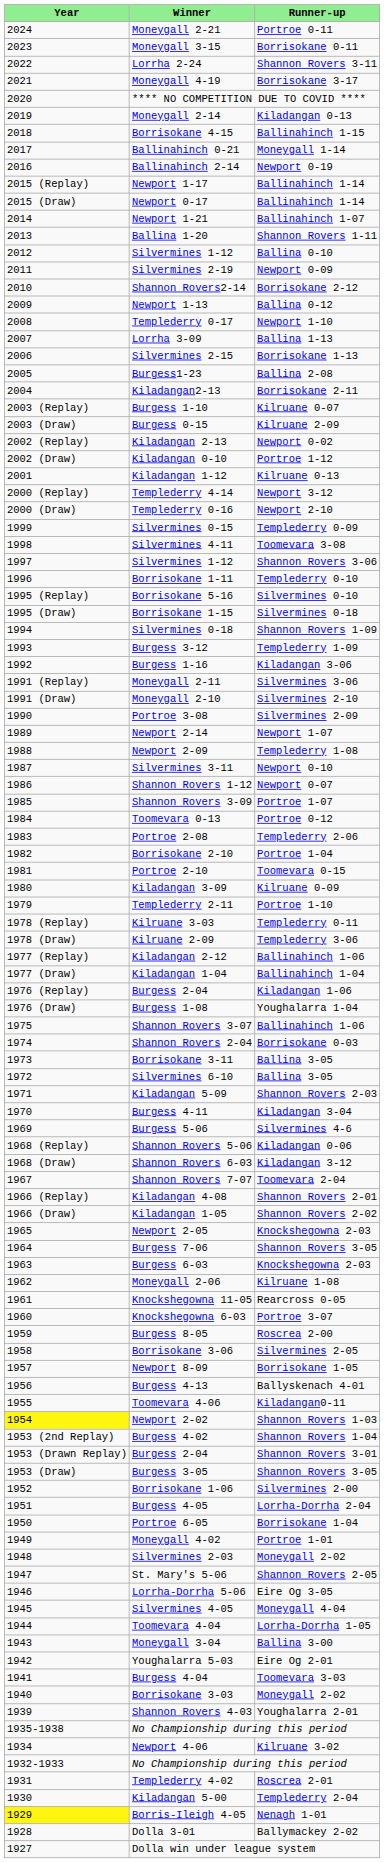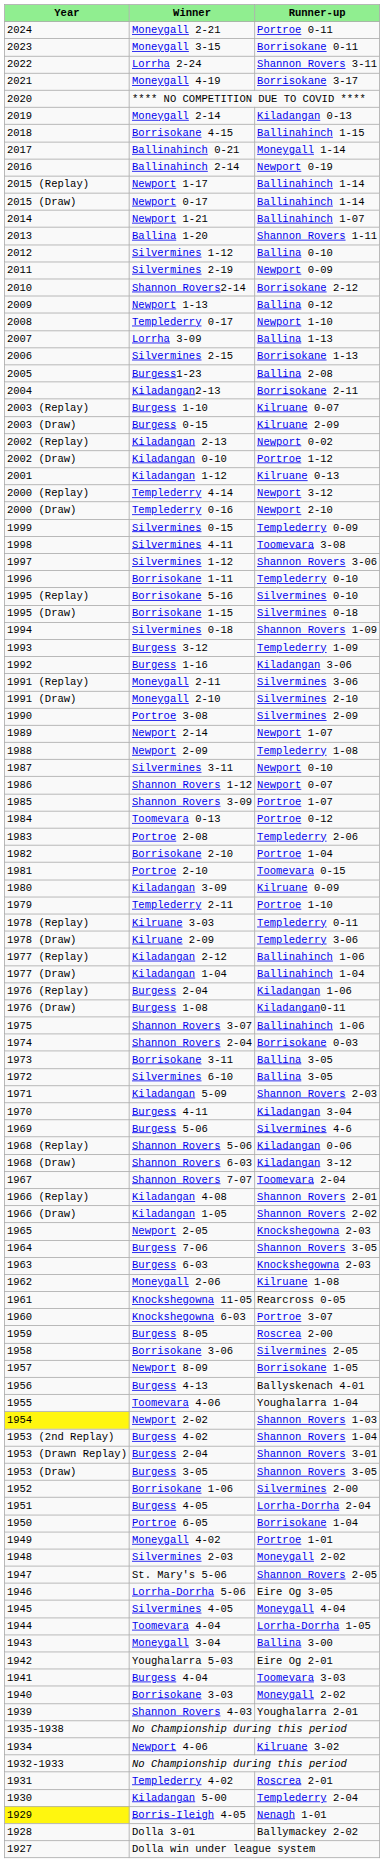 <table class="wikitable">
 <tr>
 <th style="background:lightgreen;"><strong>Year</strong></th>
 <th style="background:lightgreen;"><strong>Winner</strong></th>
 <th style="background:lightgreen;"><strong>Runner-up</strong></th>
 </tr>
 <tr>
 <td>2024</td>
 <td><a href='#'>Moneygall</a> 2-21</td>
 <td><a href='#'>Portroe</a> 0-11</td>
 </tr>
 <tr>
 <td>2023</td>
 <td><a href='#'>Moneygall</a> 3-15</td>
 <td><a href='#'>Borrisokane</a> 0-11</td>
 </tr>
 <tr>
 <td>2022</td>
 <td><a href='#'>Lorrha</a> 2-24</td>
 <td><a href='#'>Shannon Rovers</a> 3-11</td>
 </tr>
 <tr>
 <td>2021</td>
 <td><a href='#'>Moneygall</a> 4-19</td>
 <td><a href='#'>Borrisokane</a> 3-17</td>
 </tr>
 <tr>
 <td>2020</td>
 <td colspan="2">**** NO COMPETITION DUE TO COVID ****</td>
 </tr>
 <tr>
 <td>2019</td>
 <td><a href='#'>Moneygall</a> 2-14</td>
 <td><a href='#'>Kiladangan</a> 0-13</td>
 </tr>
 <tr>
 <td>2018</td>
 <td><a href='#'>Borrisokane</a> 4-15</td>
 <td><a href='#'>Ballinahinch</a> 1-15</td>
 </tr>
 <tr>
 <td>2017</td>
 <td><a href='#'>Ballinahinch</a> 0-21</td>
 <td><a href='#'>Moneygall</a> 1-14</td>
 </tr>
 <tr>
 <td>2016</td>
 <td><a href='#'>Ballinahinch</a> 2-14</td>
 <td><a href='#'>Newport</a> 0-19</td>
 </tr>
 <tr>
 <td>2015 (Replay)</td>
 <td><a href='#'>Newport</a> 1-17</td>
 <td><a href='#'>Ballinahinch</a> 1-14</td>
 </tr>
 <tr>
 <td>2015 (Draw)</td>
 <td><a href='#'>Newport</a> 0-17</td>
 <td><a href='#'>Ballinahinch</a> 1-14</td>
 </tr>
 <tr>
 <td>2014</td>
 <td><a href='#'>Newport</a> 1-21</td>
 <td><a href='#'>Ballinahinch</a> 1-07</td>
 </tr>
 <tr>
 <td>2013</td>
 <td><a href='#'>Ballina</a> 1-20</td>
 <td><a href='#'>Shannon Rovers</a> 1-11</td>
 </tr>
 <tr>
 <td>2012</td>
 <td><a href='#'>Silvermines</a> 1-12</td>
 <td><a href='#'>Ballina</a> 0-10</td>
 </tr>
 <tr>
 <td>2011</td>
 <td><a href='#'>Silvermines</a> 2-19</td>
 <td><a href='#'>Newport</a> 0-09</td>
 </tr>
 <tr>
 <td>2010</td>
 <td><a href='#'>Shannon Rovers</a>2-14</td>
 <td><a href='#'>Borrisokane</a> 2-12</td>
 </tr>
 <tr>
 <td>2009</td>
 <td><a href='#'>Newport</a> 1-13</td>
 <td><a href='#'>Ballina</a> 0-12</td>
 </tr>
 <tr>
 <td>2008</td>
 <td><a href='#'>Templederry</a> 0-17</td>
 <td><a href='#'>Newport</a> 1-10</td>
 </tr>
 <tr>
 <td>2007</td>
 <td><a href='#'>Lorrha</a> 3-09</td>
 <td><a href='#'>Ballina</a> 1-13</td>
 </tr>
 <tr>
 <td>2006</td>
 <td><a href='#'>Silvermines</a> 2-15</td>
 <td><a href='#'>Borrisokane</a> 1-13</td>
 </tr>
 <tr>
 <td>2005</td>
 <td><a href='#'>Burgess</a>1-23</td>
 <td><a href='#'>Ballina</a> 2-08</td>
 </tr>
 <tr>
 <td>2004</td>
 <td><a href='#'>Kiladangan</a>2-13</td>
 <td><a href='#'>Borrisokane</a> 2-11</td>
 </tr>
 <tr>
 <td>2003 (Replay)</td>
 <td><a href='#'>Burgess</a> 1-10</td>
 <td><a href='#'>Kilruane</a> 0-07</td>
 </tr>
 <tr>
 <td>2003 (Draw)</td>
 <td><a href='#'>Burgess</a> 0-15</td>
 <td><a href='#'>Kilruane</a> 2-09</td>
 </tr>
 <tr>
 <td>2002 (Replay)</td>
 <td><a href='#'>Kiladangan</a> 2-13</td>
 <td><a href='#'>Newport</a> 0-02</td>
 </tr>
 <tr>
 <td>2002 (Draw)</td>
 <td><a href='#'>Kiladangan</a> 0-10</td>
 <td><a href='#'>Portroe</a> 1-12</td>
 </tr>
 <tr>
 <td>2001</td>
 <td><a href='#'>Kiladangan</a> 1-12</td>
 <td><a href='#'>Kilruane</a> 0-13</td>
 </tr>
 <tr>
 <td>2000 (Replay)</td>
 <td><a href='#'>Templederry</a> 4-14</td>
 <td><a href='#'>Newport</a> 3-12</td>
 </tr>
 <tr>
 <td>2000 (Draw)</td>
 <td><a href='#'>Templederry</a> 0-16</td>
 <td><a href='#'>Newport</a> 2-10</td>
 </tr>
 <tr>
 <td>1999</td>
 <td><a href='#'>Silvermines</a> 0-15</td>
 <td><a href='#'>Templederry</a> 0-09</td>
 </tr>
 <tr>
 <td>1998</td>
 <td><a href='#'>Silvermines</a> 4-11</td>
 <td><a href='#'>Toomevara</a> 3-08</td>
 </tr>
 <tr>
 <td>1997</td>
 <td><a href='#'>Silvermines</a> 1-12</td>
 <td><a href='#'>Shannon Rovers</a> 3-06</td>
 </tr>
 <tr>
 <td>1996</td>
 <td><a href='#'>Borrisokane</a> 1-11</td>
 <td><a href='#'>Templederry</a> 0-10</td>
 </tr>
 <tr>
 <td>1995 (Replay)</td>
 <td><a href='#'>Borrisokane</a> 5-16</td>
 <td><a href='#'>Silvermines</a> 0-10</td>
 </tr>
 <tr>
 <td>1995 (Draw)</td>
 <td><a href='#'>Borrisokane</a> 1-15</td>
 <td><a href='#'>Silvermines</a> 0-18</td>
 </tr>
 <tr>
 <td>1994</td>
 <td><a href='#'>Silvermines</a> 0-18</td>
 <td><a href='#'>Shannon Rovers</a> 1-09</td>
 </tr>
 <tr>
 <td>1993</td>
 <td><a href='#'>Burgess</a> 3-12</td>
 <td><a href='#'>Templederry</a> 1-09</td>
 </tr>
 <tr>
 <td>1992</td>
 <td><a href='#'>Burgess</a> 1-16</td>
 <td><a href='#'>Kiladangan</a> 3-06</td>
 </tr>
 <tr>
 <td>1991 (Replay)</td>
 <td><a href='#'>Moneygall</a> 2-11</td>
 <td><a href='#'>Silvermines</a> 3-06</td>
 </tr>
 <tr>
 <td>1991 (Draw)</td>
 <td><a href='#'>Moneygall</a> 2-10</td>
 <td><a href='#'>Silvermines</a> 2-10</td>
 </tr>
 <tr>
 <td>1990</td>
 <td><a href='#'>Portroe</a> 3-08</td>
 <td><a href='#'>Silvermines</a> 2-09</td>
 </tr>
 <tr>
 <td>1989</td>
 <td><a href='#'>Newport</a> 2-14</td>
 <td><a href='#'>Newport</a> 1-07</td>
 </tr>
 <tr>
 <td>1988</td>
 <td><a href='#'>Newport</a> 2-09</td>
 <td><a href='#'>Templederry</a> 1-08</td>
 </tr>
 <tr>
 <td>1987</td>
 <td><a href='#'>Silvermines</a> 3-11</td>
 <td><a href='#'>Newport</a> 0-10</td>
 </tr>
 <tr>
 <td>1986</td>
 <td><a href='#'>Shannon Rovers</a> 1-12</td>
 <td><a href='#'>Newport</a> 0-07</td>
 </tr>
 <tr>
 <td>1985</td>
 <td><a href='#'>Shannon Rovers</a> 3-09</td>
 <td><a href='#'>Portroe</a> 1-07</td>
 </tr>
 <tr>
 <td>1984</td>
 <td><a href='#'>Toomevara</a>  0-13</td>
 <td><a href='#'>Portroe</a> 0-12</td>
 </tr>
 <tr>
 <td>1983</td>
 <td><a href='#'>Portroe</a> 2-08</td>
 <td><a href='#'>Templederry</a> 2-06</td>
 </tr>
 <tr>
 <td>1982</td>
 <td><a href='#'>Borrisokane</a> 2-10</td>
 <td><a href='#'>Portroe</a> 1-04</td>
 </tr>
 <tr>
 <td>1981</td>
 <td><a href='#'>Portroe</a> 2-10</td>
 <td><a href='#'>Toomevara</a> 0-15</td>
 </tr>
 <tr>
 <td>1980</td>
 <td><a href='#'>Kiladangan</a> 3-09</td>
 <td><a href='#'>Kilruane</a> 0-09</td>
 </tr>
 <tr>
 <td>1979</td>
 <td><a href='#'>Templederry</a> 2-11</td>
 <td><a href='#'>Portroe</a> 1-10</td>
 </tr>
 <tr>
 <td>1978 (Replay)</td>
 <td><a href='#'>Kilruane</a> 3-03</td>
 <td><a href='#'>Templederry</a>  0-11</td>
 </tr>
 <tr>
 <td>1978 (Draw)</td>
 <td><a href='#'>Kilruane</a> 2-09</td>
 <td><a href='#'>Templederry</a> 3-06</td>
 </tr>
 <tr>
 <td>1977 (Replay)</td>
 <td><a href='#'>Kiladangan</a> 2-12</td>
 <td><a href='#'>Ballinahinch</a> 1-06</td>
 </tr>
 <tr>
 <td>1977 (Draw)</td>
 <td><a href='#'>Kiladangan</a> 1-04</td>
 <td><a href='#'>Ballinahinch</a> 1-04</td>
 </tr>
 <tr>
 <td>1976 (Replay)</td>
 <td><a href='#'>Burgess</a> 2-04</td>
 <td><a href='#'>Kiladangan</a> 1-06</td>
 </tr>
 <tr>
 <td>1976 (Draw)</td>
 <td><a href='#'>Burgess</a> 1-08</td>
-<td>Youghalarra 1-04</td>
+<td><a href='#'>Kiladangan</a>0-11</td>
 </tr>
 <tr>
 <td>1975</td>
 <td><a href='#'>Shannon Rovers</a> 3-07</td>
 <td><a href='#'>Ballinahinch</a> 1-06</td>
 </tr>
 <tr>
 <td>1974</td>
 <td><a href='#'>Shannon Rovers</a> 2-04</td>
 <td><a href='#'>Borrisokane</a> 0-03</td>
 </tr>
 <tr>
 <td>1973</td>
 <td><a href='#'>Borrisokane</a> 3-11</td>
 <td><a href='#'>Ballina</a> 3-05</td>
 </tr>
 <tr>
 <td>1972</td>
 <td><a href='#'>Silvermines</a> 6-10</td>
 <td><a href='#'>Ballina</a> 3-05</td>
 </tr>
 <tr>
 <td>1971</td>
 <td><a href='#'>Kiladangan</a> 5-09</td>
 <td><a href='#'>Shannon Rovers</a> 2-03</td>
 </tr>
 <tr>
 <td>1970</td>
 <td><a href='#'>Burgess</a> 4-11</td>
 <td><a href='#'>Kiladangan</a> 3-04</td>
 </tr>
 <tr>
 <td>1969</td>
 <td><a href='#'>Burgess</a> 5-06</td>
 <td><a href='#'>Silvermines</a> 4-6</td>
 </tr>
 <tr>
 <td>1968 (Replay)</td>
 <td><a href='#'>Shannon Rovers</a> 5-06</td>
 <td><a href='#'>Kiladangan</a> 0-06</td>
 </tr>
 <tr>
 <td>1968 (Draw)</td>
 <td><a href='#'>Shannon Rovers</a> 6-03</td>
 <td><a href='#'>Kiladangan</a> 3-12</td>
 </tr>
 <tr>
 <td>1967</td>
 <td><a href='#'>Shannon Rovers</a> 7-07</td>
 <td><a href='#'>Toomevara</a> 2-04</td>
 </tr>
 <tr>
 <td>1966 (Replay)</td>
 <td><a href='#'>Kiladangan</a> 4-08</td>
 <td><a href='#'>Shannon Rovers</a> 2-01</td>
 </tr>
 <tr>
 <td>1966 (Draw)</td>
 <td><a href='#'>Kiladangan</a> 1-05</td>
 <td><a href='#'>Shannon Rovers</a> 2-02</td>
 </tr>
 <tr>
 <td>1965</td>
 <td><a href='#'>Newport</a> 2-05</td>
 <td><a href='#'>Knockshegowna</a> 2-03</td>
 </tr>
 <tr>
 <td>1964</td>
 <td><a href='#'>Burgess</a> 7-06</td>
 <td><a href='#'>Shannon Rovers</a> 3-05</td>
 </tr>
 <tr>
 <td>1963</td>
 <td><a href='#'>Burgess</a> 6-03</td>
 <td><a href='#'>Knockshegowna</a> 2-03</td>
 </tr>
 <tr>
 <td>1962</td>
 <td><a href='#'>Moneygall</a> 2-06</td>
 <td><a href='#'>Kilruane</a> 1-08</td>
 </tr>
 <tr>
 <td>1961</td>
 <td><a href='#'>Knockshegowna</a> 11-05</td>
 <td>Rearcross 0-05</td>
 </tr>
 <tr>
 <td>1960</td>
 <td><a href='#'>Knockshegowna</a> 6-03</td>
 <td><a href='#'>Portroe</a> 3-07</td>
 </tr>
 <tr>
 <td>1959</td>
 <td><a href='#'>Burgess</a> 8-05</td>
 <td><a href='#'>Roscrea</a> 2-00</td>
 </tr>
 <tr>
 <td>1958</td>
 <td><a href='#'>Borrisokane</a> 3-06</td>
 <td><a href='#'>Silvermines</a> 2-05</td>
 </tr>
 <tr>
 <td>1957</td>
 <td><a href='#'>Newport</a> 8-09</td>
 <td><a href='#'>Borrisokane</a> 1-05</td>
 </tr>
 <tr>
 <td>1956</td>
 <td><a href='#'>Burgess</a> 4-13</td>
 <td>Ballyskenach 4-01</td>
 </tr>
 <tr>
 <td>1955</td>
 <td><a href='#'>Toomevara</a> 4-06</td>
-<td><a href='#'>Kiladangan</a>0-11</td>
+<td>Youghalarra 1-04</td>
 </tr>
 <tr>
 <td 1954 style="background:#FFF60F;">1954</td>
 <td><a href='#'>Newport</a> 2-02</td>
 <td><a href='#'>Shannon Rovers</a> 1-03</td>
 </tr>
 <tr>
 <td>1953 (2nd Replay)</td>
 <td><a href='#'>Burgess</a> 4-02</td>
 <td><a href='#'>Shannon Rovers</a> 1-04</td>
 </tr>
 <tr>
 <td>1953 (Drawn Replay)</td>
 <td><a href='#'>Burgess</a> 2-04</td>
 <td><a href='#'>Shannon Rovers</a> 3-01</td>
 </tr>
 <tr>
 <td>1953 (Draw)</td>
 <td><a href='#'>Burgess</a> 3-05</td>
 <td><a href='#'>Shannon Rovers</a> 3-05</td>
 </tr>
 <tr>
 <td>1952</td>
 <td><a href='#'>Borrisokane</a> 1-06</td>
 <td><a href='#'>Silvermines</a> 2-00</td>
 </tr>
 <tr>
 <td>1951</td>
 <td><a href='#'>Burgess</a> 4-05</td>
 <td><a href='#'>Lorrha-Dorrha</a> 2-04</td>
 </tr>
 <tr>
 <td>1950</td>
 <td><a href='#'>Portroe</a> 6-05</td>
 <td><a href='#'>Borrisokane</a> 1-04</td>
 </tr>
 <tr>
 <td>1949</td>
 <td><a href='#'>Moneygall</a> 4-02</td>
 <td><a href='#'>Portroe</a> 1-01</td>
 </tr>
 <tr>
 <td>1948</td>
 <td><a href='#'>Silvermines</a> 2-03</td>
 <td><a href='#'>Moneygall</a> 2-02</td>
 </tr>
 <tr>
 <td>1947</td>
 <td>St. Mary's 5-06</td>
 <td><a href='#'>Shannon Rovers</a> 2-05</td>
 </tr>
 <tr>
 <td>1946</td>
 <td><a href='#'>Lorrha-Dorrha</a> 5-06</td>
 <td>Eire Og 3-05</td>
 </tr>
 <tr>
 <td>1945</td>
 <td><a href='#'>Silvermines</a> 4-05</td>
 <td><a href='#'>Moneygall</a> 4-04</td>
 </tr>
 <tr>
 <td>1944</td>
 <td><a href='#'>Toomevara</a> 4-04</td>
 <td><a href='#'>Lorrha-Dorrha</a> 1-05</td>
 </tr>
 <tr>
 <td>1943</td>
 <td><a href='#'>Moneygall</a> 3-04</td>
 <td><a href='#'>Ballina</a> 3-00</td>
 </tr>
 <tr>
 <td>1942</td>
 <td>Youghalarra 5-03</td>
 <td>Eire Og 2-01</td>
 </tr>
 <tr>
 <td>1941</td>
 <td><a href='#'>Burgess</a> 4-04</td>
 <td><a href='#'>Toomevara</a> 3-03</td>
 </tr>
 <tr>
 <td>1940</td>
 <td><a href='#'>Borrisokane</a> 3-03</td>
 <td><a href='#'>Moneygall</a> 2-02</td>
 </tr>
 <tr>
 <td>1939</td>
 <td><a href='#'>Shannon Rovers</a> 4-03</td>
 <td>Youghalarra 2-01</td>
 </tr>
 <tr>
 <td>1935-1938</td>
 <td colspan="2"><em>No Championship during this period</em></td>
 </tr>
 <tr>
 <td>1934</td>
 <td><a href='#'>Newport</a> 4-06</td>
 <td><a href='#'>Kilruane</a> 3-02</td>
 </tr>
 <tr>
 <td>1932-1933</td>
 <td colspan="2"><em>No Championship during this period</em></td>
 </tr>
 <tr>
 <td>1931</td>
 <td><a href='#'>Templederry</a> 4-02</td>
 <td><a href='#'>Roscrea</a> 2-01</td>
 </tr>
 <tr>
 <td>1930</td>
 <td><a href='#'>Kiladangan</a> 5-00</td>
 <td><a href='#'>Templederry</a> 2-04</td>
 </tr>
 <tr>
 <td 1929 style="background:#FFF60F;">1929</td>
 <td><a href='#'>Borris-Ileigh</a> 4-05</td>
 <td><a href='#'>Nenagh</a> 1-01</td>
 </tr>
 <tr>
 <td>1928</td>
 <td>Dolla 3-01</td>
 <td>Ballymackey 2-02</td>
 </tr>
 <tr>
 <td>1927</td>
 <td colspan="2">Dolla win under league system</td>
 </tr>
 </table>
